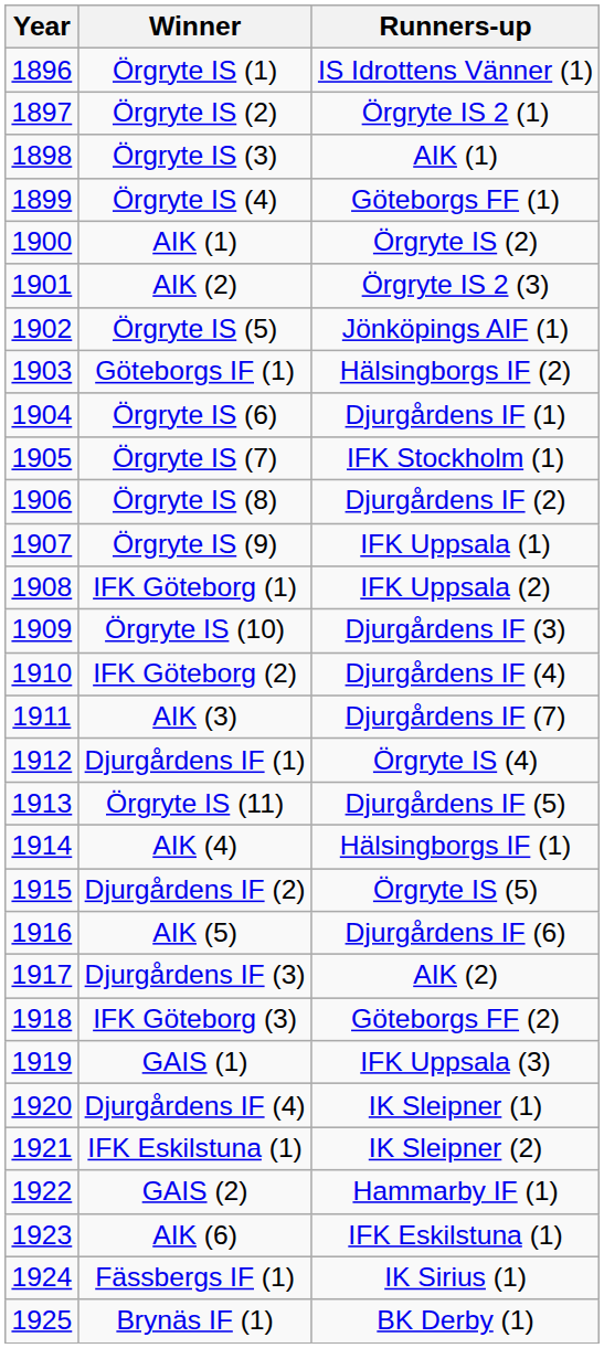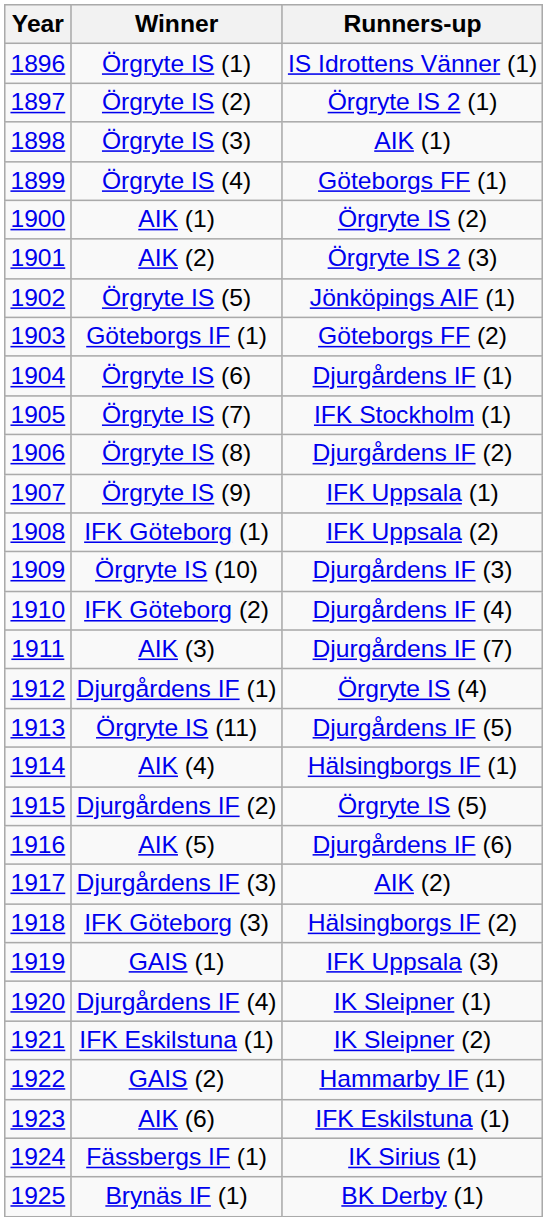 <table class="wikitable sortable plainrowheaders" style="text-align: center;">
 <tr>
 <th>Year</th>
 <th>Winner</th>
 <th>Runners-up</th>
 </tr>
 <tr>
 <td><a href='#'>1896</a></td>
 <td><a href='#'>Örgryte IS</a> (1)</td>
 <td><a href='#'>IS Idrottens Vänner</a> (1)</td>
 </tr>
 <tr>
 <td><a href='#'>1897</a></td>
 <td><a href='#'>Örgryte IS</a> (2)</td>
 <td><a href='#'>Örgryte IS 2</a> (1)</td>
 </tr>
 <tr>
 <td><a href='#'>1898</a></td>
 <td><a href='#'>Örgryte IS</a> (3)</td>
 <td><a href='#'>AIK</a> (1)</td>
 </tr>
 <tr>
 <td><a href='#'>1899</a></td>
 <td><a href='#'>Örgryte IS</a> (4)</td>
 <td><a href='#'>Göteborgs FF</a> (1)</td>
 </tr>
 <tr>
 <td><a href='#'>1900</a></td>
 <td><a href='#'>AIK</a> (1)</td>
 <td><a href='#'>Örgryte IS</a> (2)</td>
 </tr>
 <tr>
 <td><a href='#'>1901</a></td>
 <td><a href='#'>AIK</a> (2)</td>
 <td><a href='#'>Örgryte IS 2</a> (3)</td>
 </tr>
 <tr>
 <td><a href='#'>1902</a></td>
 <td><a href='#'>Örgryte IS</a> (5)</td>
 <td><a href='#'>Jönköpings AIF</a> (1)</td>
 </tr>
 <tr>
 <td><a href='#'>1903</a></td>
 <td><a href='#'>Göteborgs IF</a> (1)</td>
-<td><a href='#'>Hälsingborgs IF</a> (2)</td>
+<td><a href='#'>Göteborgs FF</a> (2)</td>
 </tr>
 <tr>
 <td><a href='#'>1904</a></td>
 <td><a href='#'>Örgryte IS</a> (6)</td>
 <td><a href='#'>Djurgårdens IF</a> (1)</td>
 </tr>
 <tr>
 <td><a href='#'>1905</a></td>
 <td><a href='#'>Örgryte IS</a> (7)</td>
 <td><a href='#'>IFK Stockholm</a> (1)</td>
 </tr>
 <tr>
 <td><a href='#'>1906</a></td>
 <td><a href='#'>Örgryte IS</a> (8)</td>
 <td><a href='#'>Djurgårdens IF</a> (2)</td>
 </tr>
 <tr>
 <td><a href='#'>1907</a></td>
 <td><a href='#'>Örgryte IS</a> (9)</td>
 <td><a href='#'>IFK Uppsala</a> (1)</td>
 </tr>
 <tr>
 <td><a href='#'>1908</a></td>
 <td><a href='#'>IFK Göteborg</a> (1)</td>
 <td><a href='#'>IFK Uppsala</a> (2)</td>
 </tr>
 <tr>
 <td><a href='#'>1909</a></td>
 <td><a href='#'>Örgryte IS</a> (10)</td>
 <td><a href='#'>Djurgårdens IF</a> (3)</td>
 </tr>
 <tr>
 <td><a href='#'>1910</a></td>
 <td><a href='#'>IFK Göteborg</a> (2)</td>
 <td><a href='#'>Djurgårdens IF</a> (4)</td>
 </tr>
 <tr>
 <td><a href='#'>1911</a></td>
 <td><a href='#'>AIK</a> (3)</td>
 <td><a href='#'>Djurgårdens IF</a> (7)</td>
 </tr>
 <tr>
 <td><a href='#'>1912</a></td>
 <td><a href='#'>Djurgårdens IF</a> (1)</td>
 <td><a href='#'>Örgryte IS</a> (4)</td>
 </tr>
 <tr>
 <td><a href='#'>1913</a></td>
 <td><a href='#'>Örgryte IS</a> (11)</td>
 <td><a href='#'>Djurgårdens IF</a> (5)</td>
 </tr>
 <tr>
 <td><a href='#'>1914</a></td>
 <td><a href='#'>AIK</a> (4)</td>
 <td><a href='#'>Hälsingborgs IF</a> (1)</td>
 </tr>
 <tr>
 <td><a href='#'>1915</a></td>
 <td><a href='#'>Djurgårdens IF</a> (2)</td>
 <td><a href='#'>Örgryte IS</a> (5)</td>
 </tr>
 <tr>
 <td><a href='#'>1916</a></td>
 <td><a href='#'>AIK</a> (5)</td>
 <td><a href='#'>Djurgårdens IF</a> (6)</td>
 </tr>
 <tr>
 <td><a href='#'>1917</a></td>
 <td><a href='#'>Djurgårdens IF</a> (3)</td>
 <td><a href='#'>AIK</a> (2)</td>
 </tr>
 <tr>
 <td><a href='#'>1918</a></td>
 <td><a href='#'>IFK Göteborg</a> (3)</td>
-<td><a href='#'>Göteborgs FF</a> (2)</td>
+<td><a href='#'>Hälsingborgs IF</a> (2)</td>
 </tr>
 <tr>
 <td><a href='#'>1919</a></td>
 <td><a href='#'>GAIS</a> (1)</td>
 <td><a href='#'>IFK Uppsala</a> (3)</td>
 </tr>
 <tr>
 <td><a href='#'>1920</a></td>
 <td><a href='#'>Djurgårdens IF</a> (4)</td>
 <td><a href='#'>IK Sleipner</a> (1)</td>
 </tr>
 <tr>
 <td><a href='#'>1921</a></td>
 <td><a href='#'>IFK Eskilstuna</a> (1)</td>
 <td><a href='#'>IK Sleipner</a> (2)</td>
 </tr>
 <tr>
 <td><a href='#'>1922</a></td>
 <td><a href='#'>GAIS</a> (2)</td>
 <td><a href='#'>Hammarby IF</a> (1)</td>
 </tr>
 <tr>
 <td><a href='#'>1923</a></td>
 <td><a href='#'>AIK</a> (6)</td>
 <td><a href='#'>IFK Eskilstuna</a> (1)</td>
 </tr>
 <tr>
 <td><a href='#'>1924</a></td>
 <td><a href='#'>Fässbergs IF</a> (1)</td>
 <td><a href='#'>IK Sirius</a> (1)</td>
 </tr>
 <tr>
 <td><a href='#'>1925</a></td>
 <td><a href='#'>Brynäs IF</a> (1)</td>
 <td><a href='#'>BK Derby</a> (1)</td>
 </tr>
 </table>
